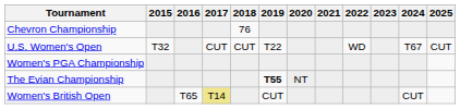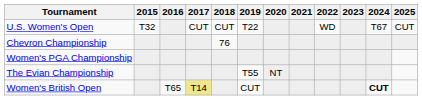 <table class="wikitable" style="font-size:95%;text-align:center;">
 <tr>
 <th>Tournament</th>
 <th>2015</th>
 <th>2016</th>
 <th>2017</th>
 <th>2018</th>
 <th>2019</th>
 <th>2020</th>
 <th>2021</th>
 <th>2022</th>
 <th>2023</th>
 <th>2024</th>
 <th>2025</th>
 </tr>
 <tr>
+<td align=left><a href='#'>U.S. Women's Open</a></td>
+<td>T32</td>
+<td style="background:#eeeeee;"></td>
+<td>CUT</td>
+<td>CUT</td>
+<td>T22</td>
+<td style="background:#eeeeee;"></td>
+<td style="background:#eeeeee;"></td>
+<td>WD</td>
+<td style="background:#eeeeee;"></td>
+<td>T67</td>
+<td>CUT</td>
+</tr>
+<tr>
 <td align=left><a href='#'>Chevron Championship</a></td>
 <td style="background:#eeeeee;"></td>
 <td style="background:#eeeeee;"></td>
 <td style="background:#eeeeee;"></td>
 <td>76</td>
 <td style="background:#eeeeee;"></td>
 <td style="background:#eeeeee;"></td>
 <td style="background:#eeeeee;"></td>
 <td style="background:#eeeeee;"></td>
 <td style="background:#eeeeee;"></td>
 <td style="background:#eeeeee;"></td>
 <td style="background:#eeeeee;"></td>
-</tr>
-<tr>
-<td align=left><a href='#'>U.S. Women's Open</a></td>
-<td>T32</td>
-<td style="background:#eeeeee;"></td>
-<td>CUT</td>
-<td>CUT</td>
-<td>T22</td>
-<td style="background:#eeeeee;"></td>
-<td style="background:#eeeeee;"></td>
-<td>WD</td>
-<td style="background:#eeeeee;"></td>
-<td>T67</td>
-<td>CUT</td>
 </tr>
 <tr>
 <td align=left><a href='#'>Women's PGA Championship</a></td>
 <td style="background:#eeeeee;"></td>
 <td style="background:#eeeeee;"></td>
 <td style="background:#eeeeee;"></td>
 <td style="background:#eeeeee;"></td>
 <td style="background:#eeeeee;"></td>
 <td style="background:#eeeeee;"></td>
 <td style="background:#eeeeee;"></td>
 <td style="background:#eeeeee;"></td>
 <td style="background:#eeeeee;"></td>
 <td style="background:#eeeeee;"></td>
 <td></td>
 </tr>
 <tr>
 <td align=left><a href='#'>The Evian Championship</a></td>
 <td style="background:#eeeeee;"></td>
 <td style="background:#eeeeee;"></td>
 <td style="background:#eeeeee;"></td>
 <td style="background:#eeeeee;"></td>
-<td><strong>T55</strong></td>
+<td>T55</td>
 <td style="background:#eeeeee;">NT</td>
 <td style="background:#eeeeee;"></td>
 <td style="background:#eeeeee;"></td>
 <td style="background:#eeeeee;"></td>
 <td style="background:#eeeeee;"></td>
 <td></td>
 </tr>
 <tr>
 <td align=left><a href='#'>Women's British Open</a></td>
 <td style="background:#eeeeee;"></td>
 <td>T65</td>
 <td style="background: khaki;">T14</td>
 <td style="background:#eeeeee;"></td>
 <td>CUT</td>
 <td style="background:#eeeeee;"></td>
 <td style="background:#eeeeee;"></td>
 <td style="background:#eeeeee;"></td>
 <td style="background:#eeeeee;"></td>
-<td>CUT</td>
+<td><strong>CUT</strong></td>
 <td></td>
 </tr>
 </table>
